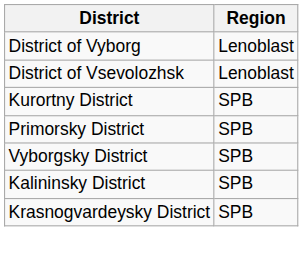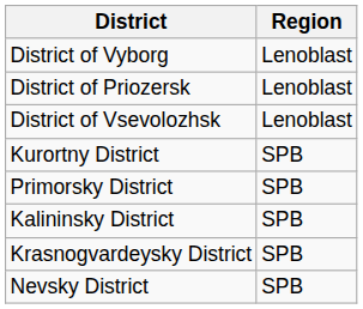 <table class="wikitable">
 <tr>
 <th>District</th>
 <th>Region</th>
 </tr>
 <tr>
 <td>District of Vyborg</td>
+<td>Lenoblast</td>
+</tr>
+<tr>
+<td>District of Priozersk</td>
 <td>Lenoblast</td>
 </tr>
 <tr>
 <td>District of Vsevolozhsk</td>
 <td>Lenoblast</td>
 </tr>
 <tr>
 <td>Kurortny District</td>
 <td>SPB</td>
 </tr>
 <tr>
 <td>Primorsky District</td>
 <td>SPB</td>
 </tr>
 <tr>
-<td>Vyborgsky District</td>
-<td>SPB</td>
-</tr>
-<tr>
 <td>Kalininsky District</td>
 <td>SPB</td>
 </tr>
 <tr>
 <td>Krasnogvardeysky District</td>
 <td>SPB</td>
 </tr>
+<tr>
+<td>Nevsky District</td>
+<td>SPB</td>
+</tr>
 </table>
